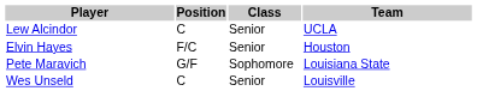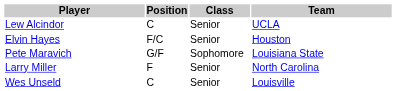 <table style="width:600px" "border:'1' 'solid' 'gray'">
 <tr>
 <th style="background:#CCCCCC;width:40%">Player</th>
 <th style="background:#CCCCCC;width:4%">Position</th>
 <th style="background:#CCCCCC;width:16%">Class</th>
 <th style="background:#CCCCCC;width:40%">Team</th>
 </tr>
 <tr>
 <td><a href='#'>Lew Alcindor</a></td>
 <td>C</td>
 <td>Senior</td>
 <td><a href='#'>UCLA</a></td>
 </tr>
 <tr>
 <td><a href='#'>Elvin Hayes</a></td>
 <td>F/C</td>
 <td>Senior</td>
 <td><a href='#'>Houston</a></td>
 </tr>
 <tr>
 <td><a href='#'>Pete Maravich</a></td>
 <td>G/F</td>
 <td>Sophomore</td>
 <td><a href='#'>Louisiana State</a></td>
 </tr>
 <tr>
+<td><a href='#'>Larry Miller</a></td>
+<td>F</td>
+<td>Senior</td>
+<td><a href='#'>North Carolina</a></td>
+</tr>
+<tr>
 <td><a href='#'>Wes Unseld</a></td>
 <td>C</td>
 <td>Senior</td>
 <td><a href='#'>Louisville</a></td>
 </tr>
 </table>
